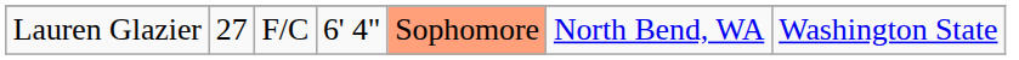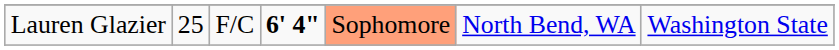 <table class="wikitable sortable" style="text-align: center">
 <tr align=center>
 </tr>
 <tr>
 <td>Lauren Glazier</td>
-<td>27</td>
+<td>25</td>
 <td>F/C</td>
-<td>6' 4"</td>
+<td><strong>6' 4"</strong></td>
 <td style="background: lightsalmon;">Sophomore</td>
 <td><a href='#'>North Bend, WA</a></td>
 <td><a href='#'>Washington State</a></td>
 </tr>
 </table>
